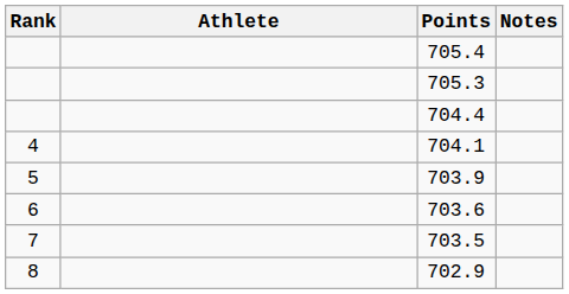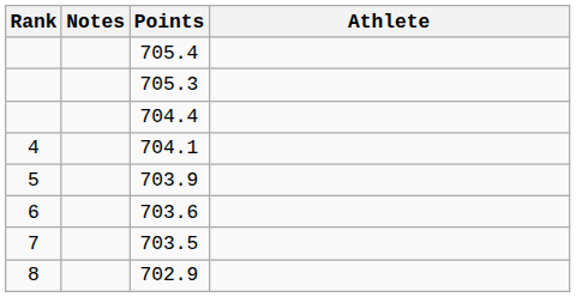 <table class="wikitable" style="text-align:center">
 <tr>
 <th>Rank</th>
+<th>Notes</th>
+<th>Points</th>
 <th Style="width:18em">Athlete</th>
-<th>Points</th>
-<th>Notes</th>
 </tr>
 <tr>
 <td></td>
+<td></td>
+<td>705.4</td>
 <td style="text-align:left"></td>
-<td>705.4</td>
-<td></td>
 </tr>
 <tr>
 <td></td>
+<td></td>
+<td>705.3</td>
 <td style="text-align:left"></td>
-<td>705.3</td>
-<td></td>
 </tr>
 <tr>
 <td></td>
+<td></td>
+<td>704.4</td>
 <td style="text-align:left"></td>
-<td>704.4</td>
-<td></td>
 </tr>
 <tr>
 <td>4</td>
+<td></td>
+<td>704.1</td>
 <td style="text-align:left"></td>
-<td>704.1</td>
-<td></td>
 </tr>
 <tr>
 <td>5</td>
+<td></td>
+<td>703.9</td>
 <td style="text-align:left"></td>
-<td>703.9</td>
-<td></td>
 </tr>
 <tr>
 <td>6</td>
+<td></td>
+<td>703.6</td>
 <td style="text-align:left"></td>
-<td>703.6</td>
-<td></td>
 </tr>
 <tr>
 <td>7</td>
+<td></td>
+<td>703.5</td>
 <td style="text-align:left"></td>
-<td>703.5</td>
-<td></td>
 </tr>
 <tr>
 <td>8</td>
+<td></td>
+<td>702.9</td>
 <td style="text-align:left"></td>
-<td>702.9</td>
-<td></td>
 </tr>
 </table>
